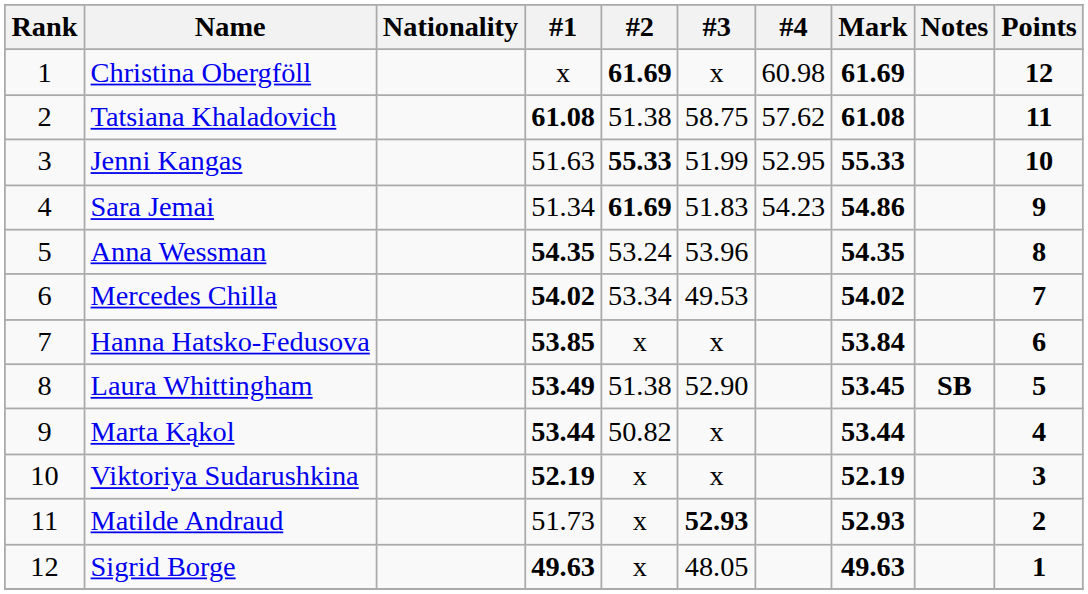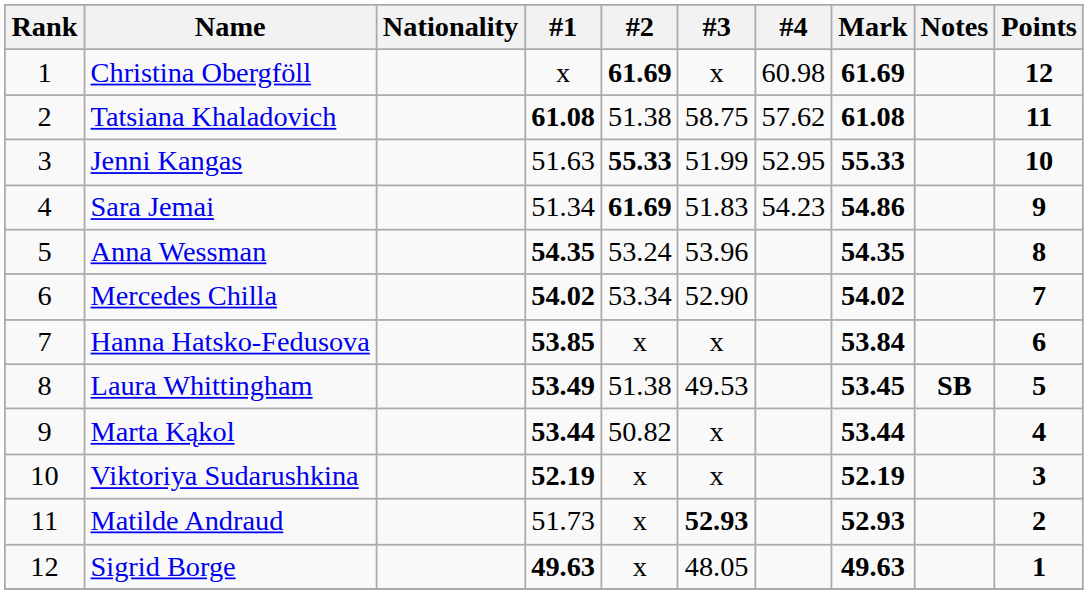 <table class="wikitable sortable" style="text-align:center">
 <tr>
 <th>Rank</th>
 <th>Name</th>
 <th>Nationality</th>
 <th>#1</th>
 <th>#2</th>
 <th>#3</th>
 <th>#4</th>
 <th>Mark</th>
 <th>Notes</th>
 <th>Points</th>
 </tr>
 <tr>
 <td>1</td>
 <td align=left><a href='#'>Christina Obergföll</a></td>
 <td align=left></td>
 <td>x</td>
 <td><strong>61.69</strong></td>
 <td>x</td>
 <td>60.98</td>
 <td><strong>61.69</strong></td>
 <td></td>
 <td><strong>12</strong></td>
 </tr>
 <tr>
 <td>2</td>
 <td align=left><a href='#'>Tatsiana Khaladovich</a></td>
 <td align=left></td>
 <td><strong>61.08</strong></td>
 <td>51.38</td>
 <td>58.75</td>
 <td>57.62</td>
 <td><strong>61.08</strong></td>
 <td></td>
 <td><strong>11</strong></td>
 </tr>
 <tr>
 <td>3</td>
 <td align=left><a href='#'>Jenni Kangas</a></td>
 <td align=left></td>
 <td>51.63</td>
 <td><strong>55.33</strong></td>
 <td>51.99</td>
 <td>52.95</td>
 <td><strong>55.33</strong></td>
 <td></td>
 <td><strong>10</strong></td>
 </tr>
 <tr>
 <td>4</td>
 <td align=left><a href='#'>Sara Jemai</a></td>
 <td align=left></td>
 <td>51.34</td>
 <td><strong>61.69</strong></td>
 <td>51.83</td>
 <td>54.23</td>
 <td><strong>54.86</strong></td>
 <td></td>
 <td><strong>9</strong></td>
 </tr>
 <tr>
 <td>5</td>
 <td align=left><a href='#'>Anna Wessman</a></td>
 <td align=left></td>
 <td><strong>54.35</strong></td>
 <td>53.24</td>
 <td>53.96</td>
 <td></td>
 <td><strong>54.35</strong></td>
 <td></td>
 <td><strong>8</strong></td>
 </tr>
 <tr>
 <td>6</td>
 <td align=left><a href='#'>Mercedes Chilla</a></td>
 <td align=left></td>
 <td><strong>54.02</strong></td>
 <td>53.34</td>
-<td>49.53</td>
+<td>52.90</td>
 <td></td>
 <td><strong>54.02</strong></td>
 <td></td>
 <td><strong>7</strong></td>
 </tr>
 <tr>
 <td>7</td>
 <td align=left><a href='#'>Hanna Hatsko-Fedusova</a></td>
 <td align=left></td>
 <td><strong>53.85</strong></td>
 <td>x</td>
 <td>x</td>
 <td></td>
 <td><strong>53.84</strong></td>
 <td></td>
 <td><strong>6</strong></td>
 </tr>
 <tr>
 <td>8</td>
 <td align=left><a href='#'>Laura Whittingham</a></td>
 <td align=left></td>
 <td><strong>53.49</strong></td>
 <td>51.38</td>
-<td>52.90</td>
+<td>49.53</td>
 <td></td>
 <td><strong>53.45</strong></td>
 <td><strong>SB </strong></td>
 <td><strong>5</strong></td>
 </tr>
 <tr>
 <td>9</td>
 <td align=left><a href='#'>Marta Kąkol</a></td>
 <td align=left></td>
 <td><strong>53.44</strong></td>
 <td>50.82</td>
 <td>x</td>
 <td></td>
 <td><strong>53.44</strong></td>
 <td></td>
 <td><strong>4</strong></td>
 </tr>
 <tr>
 <td>10</td>
 <td align=left><a href='#'>Viktoriya Sudarushkina</a></td>
 <td align=left></td>
 <td><strong>52.19</strong></td>
 <td>x</td>
 <td>x</td>
 <td></td>
 <td><strong>52.19</strong></td>
 <td></td>
 <td><strong>3</strong></td>
 </tr>
 <tr>
 <td>11</td>
 <td align=left><a href='#'>Matilde Andraud</a></td>
 <td align=left></td>
 <td>51.73</td>
 <td>x</td>
 <td><strong>52.93</strong></td>
 <td></td>
 <td><strong>52.93</strong></td>
 <td></td>
 <td><strong>2</strong></td>
 </tr>
 <tr>
 <td>12</td>
 <td align=left><a href='#'>Sigrid Borge</a></td>
 <td align=left></td>
 <td><strong>49.63</strong></td>
 <td>x</td>
 <td>48.05</td>
 <td></td>
 <td><strong>49.63</strong></td>
 <td></td>
 <td><strong>1</strong></td>
 </tr>
 <tr>
 </tr>
 </table>
